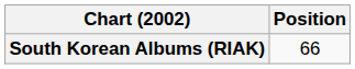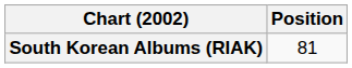 <table class="wikitable plainrowheaders">
 <tr>
 <th scope="col">Chart (2002)</th>
 <th scope="col">Position</th>
 </tr>
 <tr>
 <th scope="row">South Korean Albums (RIAK)</th>
-<td align="center">66</td>
+<td align="center">81</td>
 </tr>
 </table>
